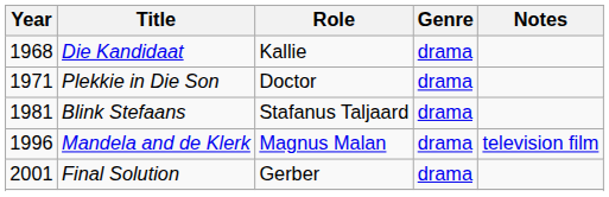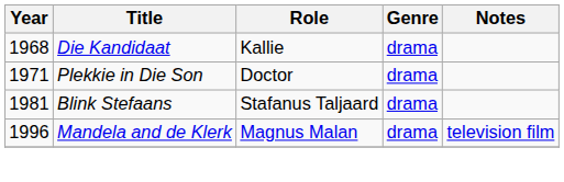 <table class="wikitable" | Actor – film and television>
 <tr>
 <th>Year</th>
 <th>Title</th>
 <th>Role</th>
 <th>Genre</th>
 <th>Notes</th>
 </tr>
 <tr>
 <td>1968</td>
 <td><em><a href='#'>Die Kandidaat</a></em></td>
 <td>Kallie</td>
 <td><a href='#'>drama</a></td>
 <td></td>
 </tr>
 <tr>
 <td>1971</td>
 <td><em>Plekkie in Die Son</em></td>
 <td>Doctor</td>
 <td><a href='#'>drama</a></td>
 <td></td>
 </tr>
 <tr>
 <td>1981</td>
 <td><em> Blink Stefaans</em></td>
 <td>Stafanus Taljaard</td>
 <td><a href='#'>drama</a></td>
 <td></td>
 </tr>
 <tr>
 <td>1996</td>
 <td><em><a href='#'>Mandela and de Klerk</a></em></td>
 <td><a href='#'>Magnus Malan</a></td>
 <td><a href='#'>drama</a></td>
 <td><a href='#'>television film</a></td>
 </tr>
 <tr>
-<td>2001</td>
-<td><em>Final Solution</em></td>
-<td>Gerber</td>
-<td><a href='#'>drama</a></td>
-<td></td>
-</tr>
-<tr>
 </tr>
 <tr>
 </tr>
 </table>
